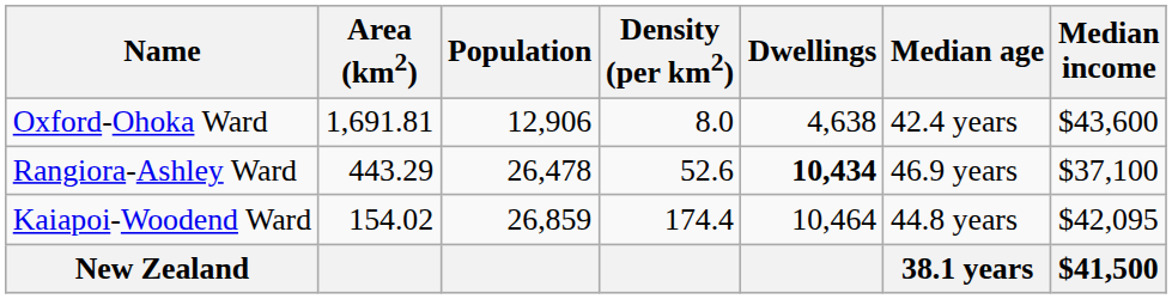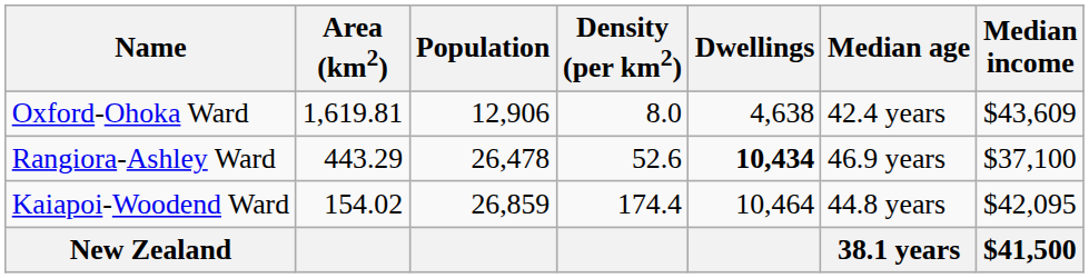 <table class="wikitable">
 <tr>
 <th>Name</th>
 <th>Area<br>(km<sup>2</sup>)</th>
 <th>Population</th>
 <th>Density<br>(per km<sup>2</sup>)</th>
 <th>Dwellings</th>
 <th>Median age</th>
 <th>Median<br>income</th>
 </tr>
 <tr>
 <td><a href='#'>Oxford</a>-<a href='#'>Ohoka</a> Ward</td>
-<td style="text-align:right;">1,691.81</td>
+<td style="text-align:right;">1,619.81</td>
 <td style="text-align:right;">12,906</td>
 <td style="text-align:right;">8.0</td>
 <td style="text-align:right;">4,638</td>
 <td>42.4 years</td>
-<td>$43,600</td>
+<td>$43,609</td>
 </tr>
 <tr>
 <td><a href='#'>Rangiora</a>-<a href='#'>Ashley</a> Ward</td>
 <td style="text-align:right;">443.29</td>
 <td style="text-align:right;">26,478</td>
 <td style="text-align:right;">52.6</td>
 <td style="text-align:right;"><strong>10,434</strong></td>
 <td>46.9 years</td>
 <td>$37,100</td>
 </tr>
 <tr>
 <td><a href='#'>Kaiapoi</a>-<a href='#'>Woodend</a> Ward</td>
 <td style="text-align:right;">154.02</td>
 <td style="text-align:right;">26,859</td>
 <td style="text-align:right;">174.4</td>
 <td style="text-align:right;">10,464</td>
 <td>44.8 years</td>
 <td>$42,095</td>
 </tr>
 <tr>
 <th>New Zealand</th>
 <th></th>
 <th></th>
 <th></th>
 <th></th>
 <th>38.1 years</th>
 <th style="text-align:left;">$41,500</th>
 </tr>
 </table>
